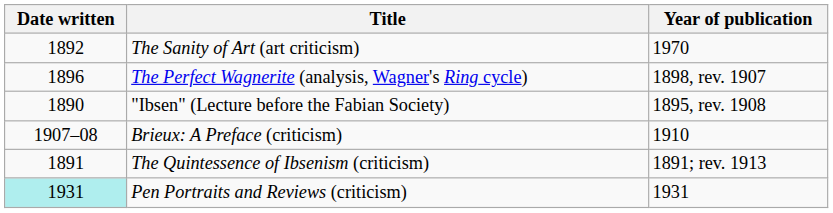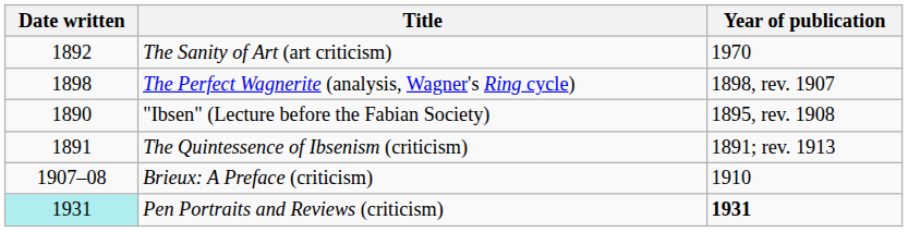 <table class="sortable wikitable">
 <tr>
 <th width="100">Date written</th>
 <th width="450">Title</th>
 <th width="150">Year of publication</th>
 </tr>
 <tr valign="top">
 <td align= "center">1892</td>
 <td><em>The Sanity of Art</em> (art criticism)</td>
 <td>1970</td>
 </tr>
 <tr valign="top">
-<td align= "center">1896</td>
+<td align= "center">1898</td>
 <td><em><a href='#'>The Perfect Wagnerite</a></em> (analysis, <a href='#'>Wagner</a>'s <a href='#'><em>Ring</em> cycle</a>)</td>
 <td>1898, rev. 1907</td>
 </tr>
 <tr valign="top">
 <td align= "center">1890</td>
 <td>"Ibsen" (Lecture before the Fabian Society)</td>
 <td>1895, rev. 1908</td>
 </tr>
 <tr valign="top">
+<td align= "center">1891</td>
+<td><em>The Quintessence of Ibsenism</em> (criticism)</td>
+<td>1891; rev. 1913</td>
+</tr>
+<tr valign="top">
 <td align= "center">1907–08</td>
 <td><em>Brieux: A Preface</em> (criticism)</td>
 <td>1910</td>
 </tr>
 <tr valign="top">
-<td align= "center">1891</td>
-<td><em>The Quintessence of Ibsenism</em> (criticism)</td>
-<td>1891; rev. 1913</td>
-</tr>
-<tr valign="top">
 <td align= "center" style="background: paleturquoise;">1931</td>
 <td><em>Pen Portraits and Reviews</em> (criticism)</td>
-<td>1931</td>
+<td><strong>1931</strong></td>
 </tr>
 </table>
